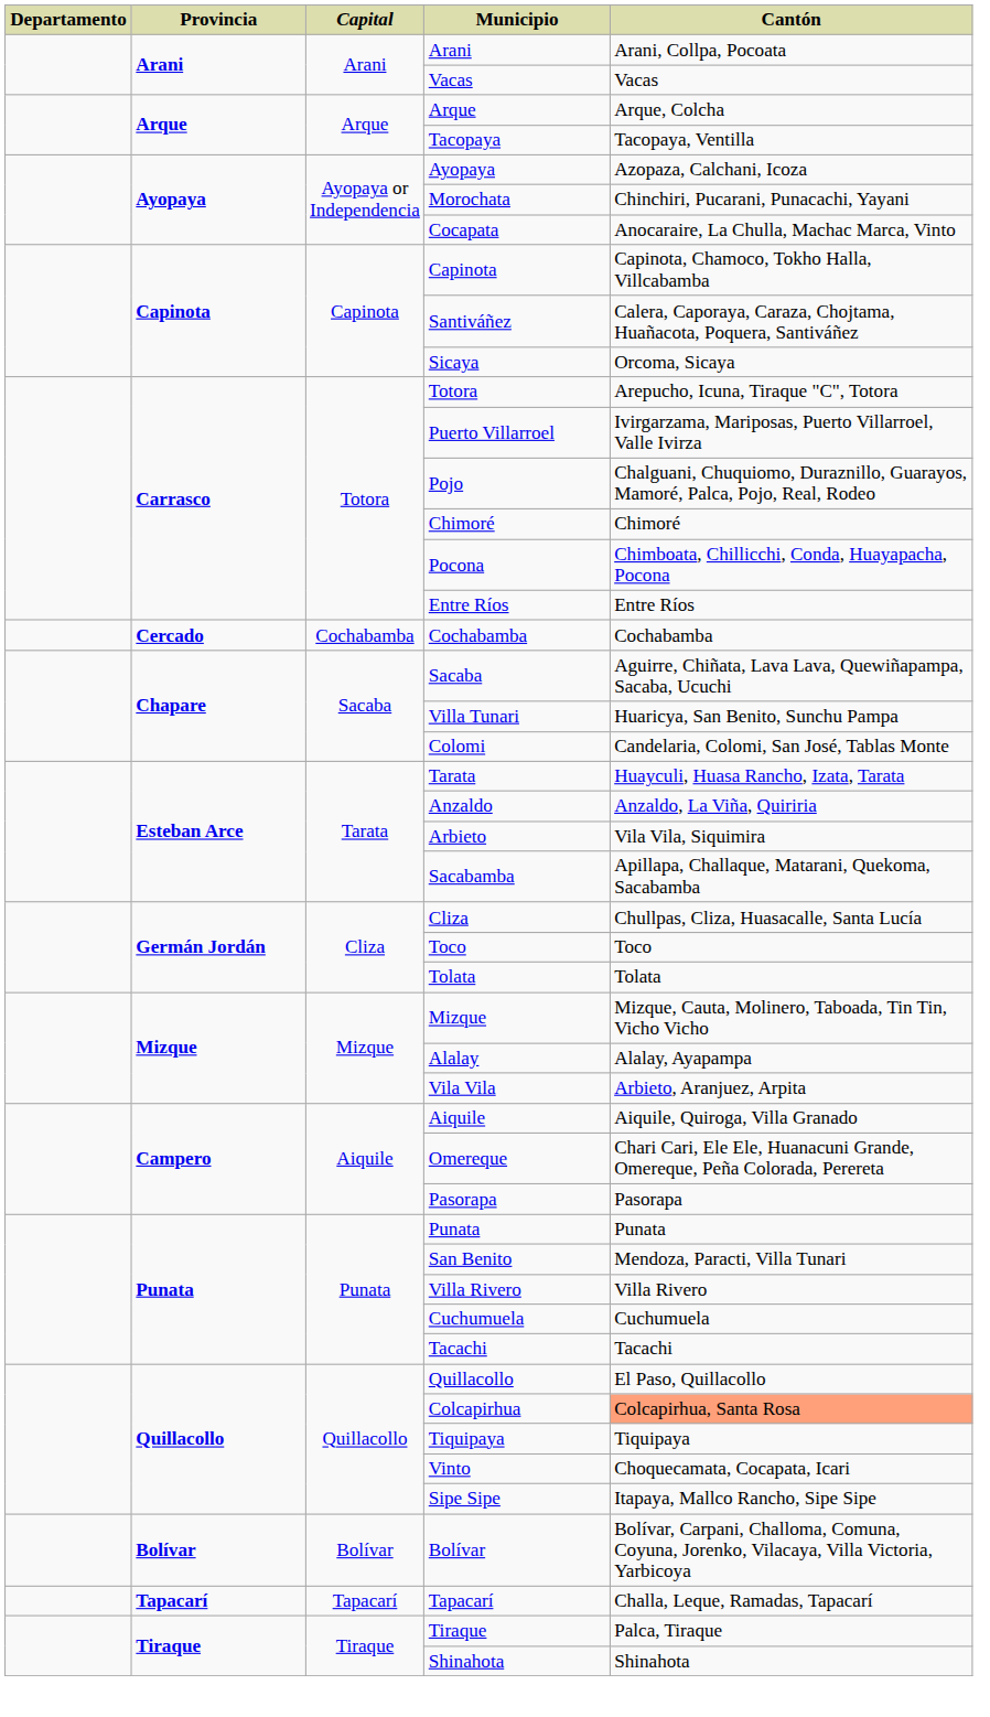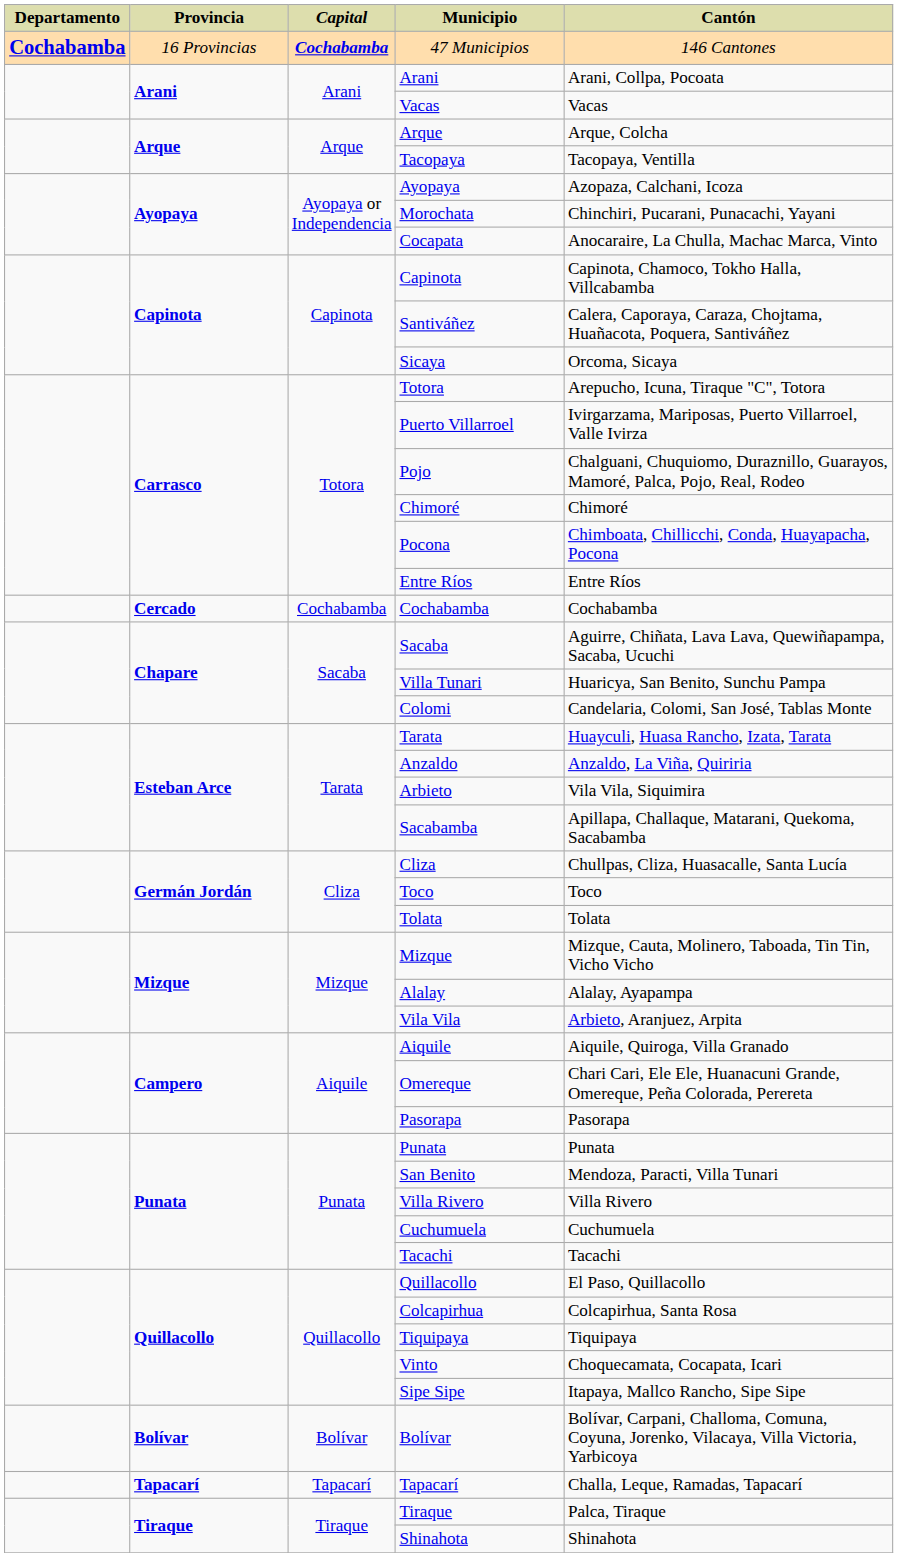 <table class="wikitable">
 <tr>
 <th style="width:100px; background:#dddead;"><strong>Departamento</strong></th>
 <th style="width:140px; background:#dddead;"><strong>Provincia</strong></th>
 <th style="width:80px; background:#dddead;"><em>Capital</em></th>
 <th style="width:150px; background:#dddead;"><strong>Municipio</strong></th>
 <th style="width:300px; background:#dddead;"><strong>Cantón</strong></th>
+</tr>
+<tr>
+<td style="text-align:left; background:#ffdead; font-size:larger;"><strong><a href='#'>Cochabamba</a></strong></td>
+<td style="background:#ffdead; text-align:center;"><em>16 Provincias</em></td>
+<td style="background:#ffdead; text-align:center;"><strong><em><a href='#'>Cochabamba</a></em></strong></td>
+<td style="background:#ffdead; text-align:center;"><em>47 Municipios</em></td>
+<td style="background:#ffdead; text-align:center;"><em>146 Cantones</em></td>
 </tr>
 <tr>
 <td rowspan=2></td>
 <td rowspan=2><strong><a href='#'>Arani</a></strong></td>
 <td rowspan="2" style="text-align:center;"><a href='#'>Arani</a></td>
 <td><a href='#'>Arani</a></td>
 <td>Arani, Collpa, Pocoata</td>
 </tr>
 <tr>
 <td><a href='#'>Vacas</a></td>
 <td>Vacas</td>
 </tr>
 <tr>
 <td rowspan=2></td>
 <td rowspan=2><strong><a href='#'>Arque</a></strong></td>
 <td style="text-align:center;" rowspan="2"><a href='#'>Arque</a></td>
 <td><a href='#'>Arque</a></td>
 <td>Arque, Colcha</td>
 </tr>
 <tr>
 <td><a href='#'>Tacopaya</a></td>
 <td>Tacopaya, Ventilla</td>
 </tr>
 <tr>
 <td rowspan=3></td>
 <td rowspan=3><strong><a href='#'>Ayopaya</a></strong></td>
 <td style="text-align:center;" rowspan="3"><a href='#'>Ayopaya</a> or <a href='#'>Independencia</a></td>
 <td><a href='#'>Ayopaya</a></td>
 <td>Azopaza, Calchani, Icoza</td>
 </tr>
 <tr>
 <td><a href='#'>Morochata</a></td>
 <td>Chinchiri, Pucarani, Punacachi, Yayani</td>
 </tr>
 <tr>
 <td><a href='#'>Cocapata</a></td>
 <td>Anocaraire, La Chulla, Machac Marca, Vinto</td>
 </tr>
 <tr>
 <td rowspan=3></td>
 <td rowspan=3><strong><a href='#'>Capinota</a></strong></td>
 <td style="text-align:center;" rowspan="3"><a href='#'>Capinota</a></td>
 <td><a href='#'>Capinota</a></td>
 <td>Capinota, Chamoco, Tokho Halla, Villcabamba</td>
 </tr>
 <tr>
 <td><a href='#'>Santiváñez</a></td>
 <td>Calera, Caporaya, Caraza, Chojtama, Huañacota, Poquera, Santiváñez</td>
 </tr>
 <tr>
 <td><a href='#'>Sicaya</a></td>
 <td>Orcoma, Sicaya</td>
 </tr>
 <tr>
 <td rowspan=6></td>
 <td rowspan=6><strong><a href='#'>Carrasco</a></strong></td>
 <td style="text-align:center;" rowspan="6"><a href='#'>Totora</a></td>
 <td><a href='#'>Totora</a></td>
 <td>Arepucho, Icuna, Tiraque "C", Totora</td>
 </tr>
 <tr>
 <td><a href='#'>Puerto Villarroel</a></td>
 <td>Ivirgarzama, Mariposas, Puerto Villarroel, Valle Ivirza</td>
 </tr>
 <tr>
 <td><a href='#'>Pojo</a></td>
 <td>Chalguani, Chuquiomo, Duraznillo, Guarayos, Mamoré, Palca, Pojo, Real, Rodeo</td>
 </tr>
 <tr>
 <td><a href='#'>Chimoré</a></td>
 <td>Chimoré</td>
 </tr>
 <tr>
 <td><a href='#'>Pocona</a></td>
 <td><a href='#'>Chimboata</a>, <a href='#'>Chillicchi</a>, <a href='#'>Conda</a>, <a href='#'>Huayapacha</a>, <a href='#'>Pocona</a></td>
 </tr>
 <tr>
 <td><a href='#'>Entre Ríos</a></td>
 <td>Entre Ríos</td>
 </tr>
 <tr>
 <td></td>
 <td><strong><a href='#'>Cercado</a></strong></td>
 <td style="text-align:center;"><a href='#'>Cochabamba</a></td>
 <td><a href='#'>Cochabamba</a></td>
 <td>Cochabamba</td>
 </tr>
 <tr>
 <td rowspan=3></td>
 <td rowspan=3><strong><a href='#'>Chapare</a></strong></td>
 <td style="text-align:center;" rowspan="3"><a href='#'>Sacaba</a></td>
 <td><a href='#'>Sacaba</a></td>
 <td>Aguirre, Chiñata, Lava Lava, Quewiñapampa, Sacaba, Ucuchi</td>
 </tr>
 <tr>
 <td><a href='#'>Villa Tunari</a></td>
 <td>Huaricya, San Benito, Sunchu Pampa</td>
 </tr>
 <tr>
 <td><a href='#'>Colomi</a></td>
 <td>Candelaria, Colomi, San José, Tablas Monte</td>
 </tr>
 <tr>
 <td rowspan=4></td>
 <td rowspan=4><strong><a href='#'>Esteban Arce</a></strong></td>
 <td style="text-align:center;" rowspan="4"><a href='#'>Tarata</a></td>
 <td><a href='#'>Tarata</a></td>
 <td><a href='#'>Huayculi</a>, <a href='#'>Huasa Rancho</a>, <a href='#'>Izata</a>, <a href='#'>Tarata</a></td>
 </tr>
 <tr>
 <td><a href='#'>Anzaldo</a></td>
 <td><a href='#'>Anzaldo</a>, <a href='#'>La Viña</a>, <a href='#'>Quiriria</a></td>
 </tr>
 <tr>
 <td><a href='#'>Arbieto</a></td>
 <td>Vila Vila, Siquimira</td>
 </tr>
 <tr>
 <td><a href='#'>Sacabamba</a></td>
 <td>Apillapa, Challaque, Matarani, Quekoma, Sacabamba</td>
 </tr>
 <tr>
 <td rowspan=3></td>
 <td rowspan=3><strong><a href='#'>Germán Jordán</a></strong></td>
 <td style="text-align:center;" rowspan="3"><a href='#'>Cliza</a></td>
 <td><a href='#'>Cliza</a></td>
 <td>Chullpas, Cliza, Huasacalle, Santa Lucía</td>
 </tr>
 <tr>
 <td><a href='#'>Toco</a></td>
 <td>Toco</td>
 </tr>
 <tr>
 <td><a href='#'>Tolata</a></td>
 <td>Tolata</td>
 </tr>
 <tr>
 <td rowspan=3></td>
 <td rowspan=3><strong><a href='#'>Mizque</a></strong></td>
 <td style="text-align:center;" rowspan="3"><a href='#'>Mizque</a></td>
 <td><a href='#'>Mizque</a></td>
 <td>Mizque, Cauta, Molinero, Taboada, Tin Tin, Vicho Vicho</td>
 </tr>
 <tr>
 <td><a href='#'>Alalay</a></td>
 <td>Alalay, Ayapampa</td>
 </tr>
 <tr>
 <td><a href='#'>Vila Vila</a></td>
 <td><a href='#'>Arbieto</a>, Aranjuez, Arpita</td>
 </tr>
 <tr>
 <td rowspan=3></td>
 <td rowspan=3><strong><a href='#'>Campero</a></strong></td>
 <td style="text-align:center;" rowspan="3"><a href='#'>Aiquile</a></td>
 <td><a href='#'>Aiquile</a></td>
 <td>Aiquile, Quiroga, Villa Granado</td>
 </tr>
 <tr>
 <td><a href='#'>Omereque</a></td>
 <td>Chari Cari, Ele Ele, Huanacuni Grande, Omereque, Peña Colorada, Perereta</td>
 </tr>
 <tr>
 <td><a href='#'>Pasorapa</a></td>
 <td>Pasorapa</td>
 </tr>
 <tr>
 <td rowspan=5></td>
 <td rowspan=5><strong><a href='#'>Punata</a></strong></td>
 <td style="text-align:center;" rowspan="5"><a href='#'>Punata</a></td>
 <td><a href='#'>Punata</a></td>
 <td>Punata</td>
 </tr>
 <tr>
 <td><a href='#'>San Benito</a></td>
 <td>Mendoza, Paracti, Villa Tunari</td>
 </tr>
 <tr>
 <td><a href='#'>Villa Rivero</a></td>
 <td>Villa Rivero</td>
 </tr>
 <tr>
 <td><a href='#'>Cuchumuela</a></td>
 <td>Cuchumuela</td>
 </tr>
 <tr>
 <td><a href='#'>Tacachi</a></td>
 <td>Tacachi</td>
 </tr>
 <tr>
 <td rowspan=5></td>
 <td rowspan=5><strong><a href='#'>Quillacollo</a></strong></td>
 <td style="text-align:center;" rowspan="5"><a href='#'>Quillacollo</a></td>
 <td><a href='#'>Quillacollo</a></td>
 <td>El Paso, Quillacollo</td>
 </tr>
 <tr>
 <td><a href='#'>Colcapirhua</a></td>
-<td style="background: lightsalmon;">Colcapirhua, Santa Rosa</td>
+<td>Colcapirhua, Santa Rosa</td>
 </tr>
 <tr>
 <td><a href='#'>Tiquipaya</a></td>
 <td>Tiquipaya</td>
 </tr>
 <tr>
 <td><a href='#'>Vinto</a></td>
 <td>Choquecamata, Cocapata, Icari</td>
 </tr>
 <tr>
 <td><a href='#'>Sipe Sipe</a></td>
 <td>Itapaya, Mallco Rancho, Sipe Sipe</td>
 </tr>
 <tr>
 <td></td>
 <td><strong><a href='#'>Bolívar</a></strong></td>
 <td style="text-align:center;"><a href='#'>Bolívar</a></td>
 <td><a href='#'>Bolívar</a></td>
 <td>Bolívar, Carpani, Challoma, Comuna, Coyuna, Jorenko, Vilacaya, Villa Victoria, Yarbicoya</td>
 </tr>
 <tr>
 <td></td>
 <td><strong><a href='#'>Tapacarí</a></strong></td>
 <td style="text-align:center;"><a href='#'>Tapacarí</a></td>
 <td><a href='#'>Tapacarí</a></td>
 <td>Challa, Leque, Ramadas, Tapacarí</td>
 </tr>
 <tr>
 <td rowspan=2></td>
 <td rowspan=2><strong><a href='#'>Tiraque</a></strong></td>
 <td style="text-align:center;" rowspan="2"><a href='#'>Tiraque</a></td>
 <td><a href='#'>Tiraque</a></td>
 <td>Palca, Tiraque</td>
 </tr>
 <tr>
 <td><a href='#'>Shinahota</a></td>
 <td>Shinahota</td>
 </tr>
 </table>
